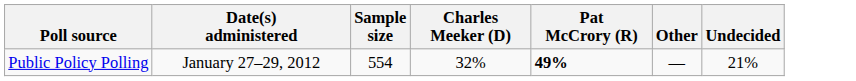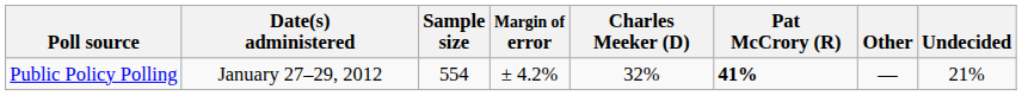 <table class="wikitable">
 <tr valign= bottom>
 <th>Poll source</th>
 <th style="width:185px;">Date(s)<br>administered</th>
 <th class=small>Sample<br>size</th>
+<th><small>Margin of</small><br>error</th>
 <th width=110px>Charles<br>Meeker (D)</th>
 <th width=110px>Pat<br>McCrory (R)</th>
 <th>Other</th>
 <th>Undecided</th>
 </tr>
 <tr>
 <td><a href='#'>Public Policy Polling</a></td>
 <td align=center>January 27–29, 2012</td>
 <td align=center>554</td>
+<td align=center>± 4.2%</td>
 <td align=center>32%</td>
-<td><strong>49%</strong></td>
+<td><strong>41%</strong></td>
 <td align=center>—</td>
 <td align=center>21%</td>
 </tr>
 </table>
